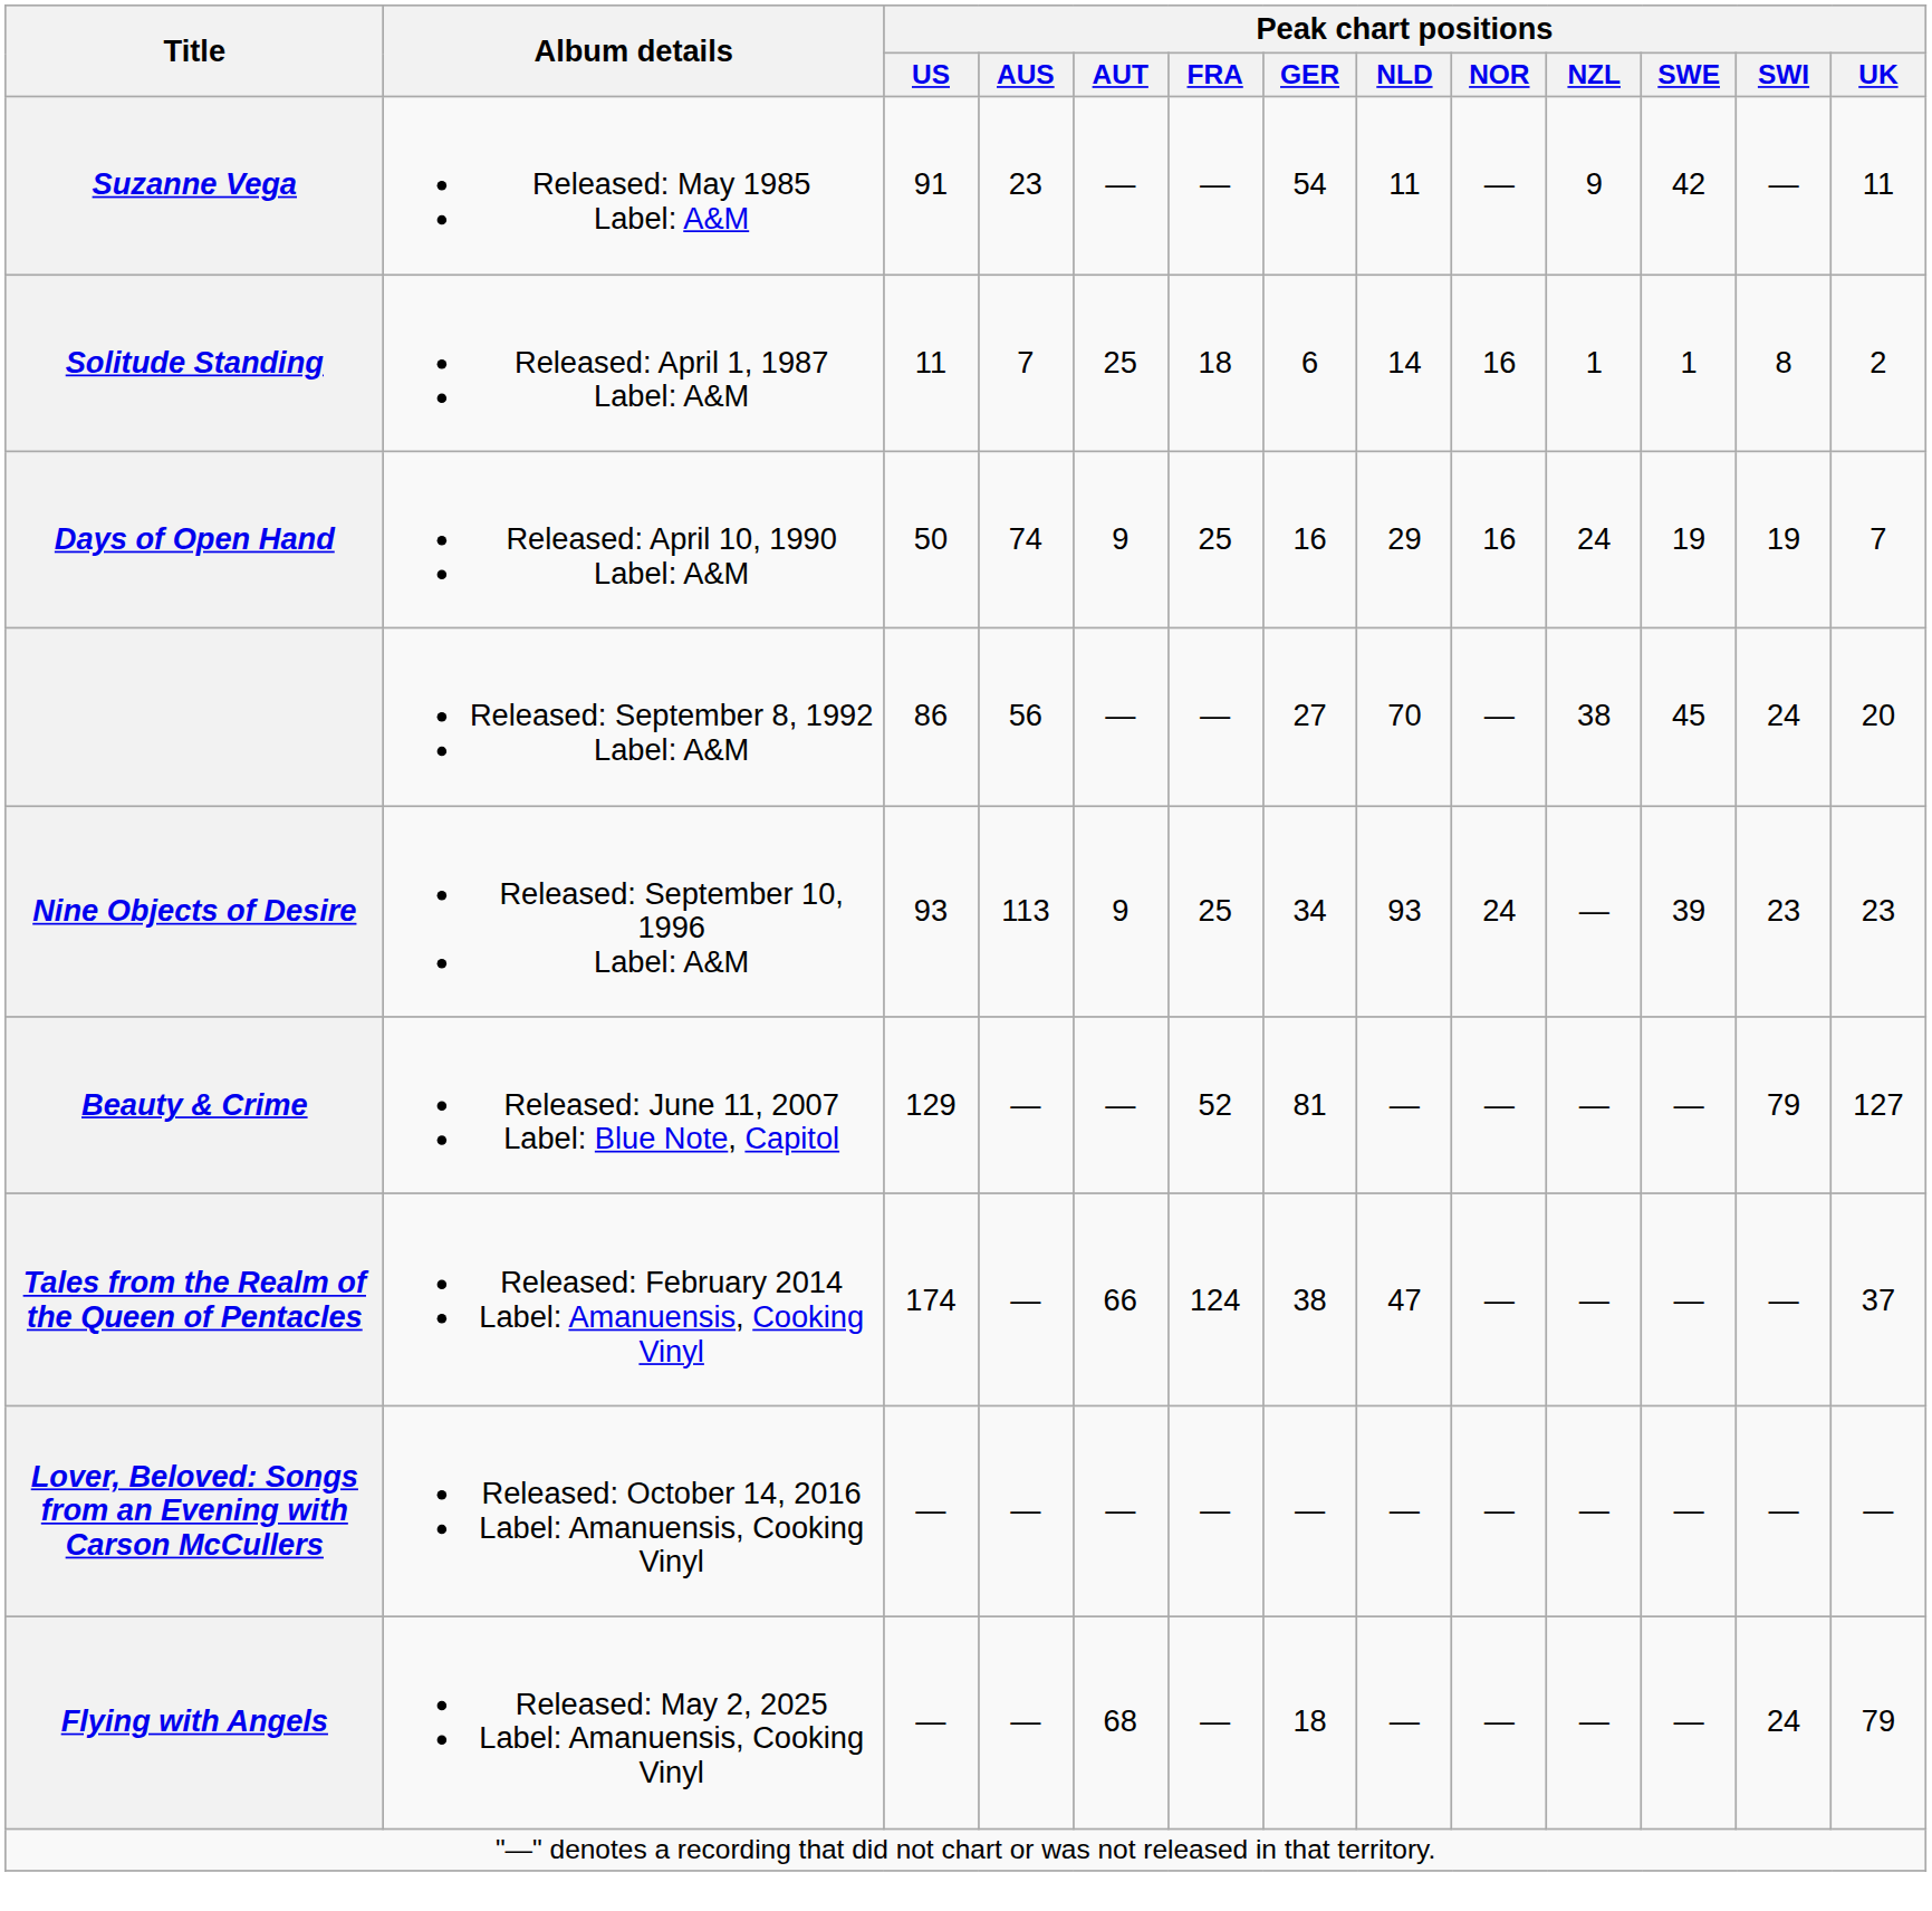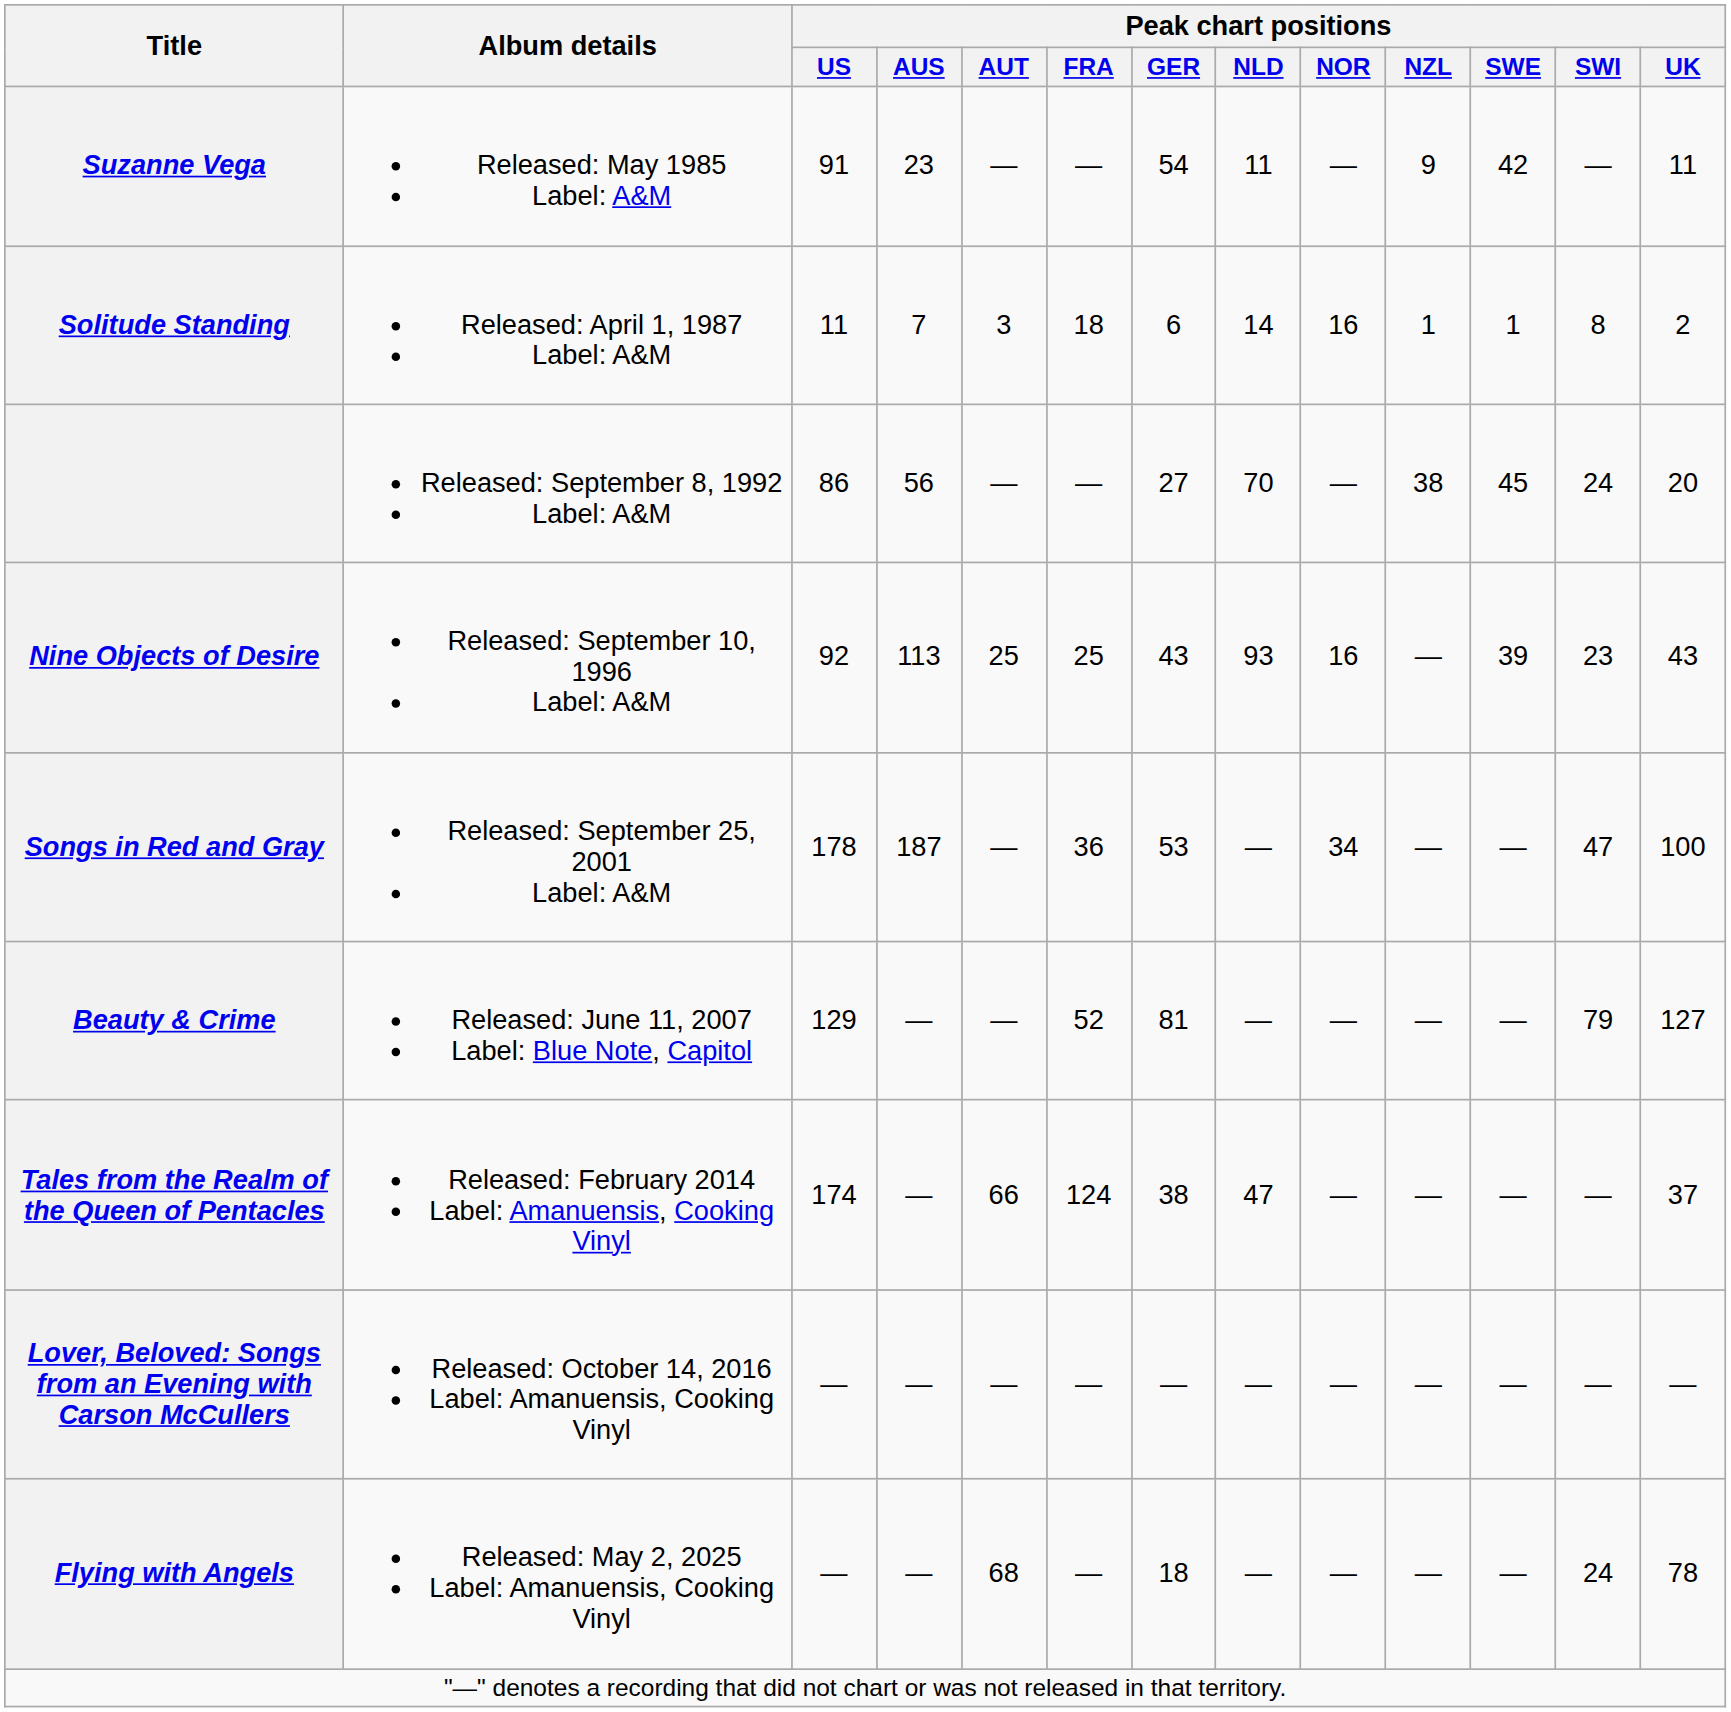 <table class="wikitable plainrowheaders" style="text-align:center;" border="1">
 <tr>
 <th scope="col" rowspan="2" style="width:12em;">Title</th>
 <th scope="col" rowspan="2" style="width:16em;">Album details</th>
 <th scope="col" colspan="11">Peak chart positions</th>
 </tr>
 <tr>
 <th scope="col" style="width:3em;font-size:90%;"><a href='#'>US</a><br></th>
 <th scope="col" style="width:3em;font-size:90%;"><a href='#'>AUS</a><br></th>
 <th scope="col" style="width:3em;font-size:90%;"><a href='#'>AUT</a><br></th>
 <th scope="col" style="width:3em;font-size:90%;"><a href='#'>FRA</a><br></th>
 <th scope="col" style="width:3em;font-size:90%;"><a href='#'>GER</a><br></th>
 <th scope="col" style="width:3em;font-size:90%;"><a href='#'>NLD</a><br></th>
 <th scope="col" style="width:3em;font-size:90%;"><a href='#'>NOR</a><br></th>
 <th scope="col" style="width:3em;font-size:90%;"><a href='#'>NZL</a><br></th>
 <th scope="col" style="width:3em;font-size:90%;"><a href='#'>SWE</a><br></th>
 <th scope="col" style="width:3em;font-size:90%;"><a href='#'>SWI</a><br></th>
 <th scope="col" style="width:3em;font-size:90%;"><a href='#'>UK</a><br></th>
 </tr>
 <tr>
 <th scope="row"><em><a href='#'>Suzanne Vega</a></em></th>
 <td><br><ul><li>Released: May 1985</li><li>Label: <a href='#'>A&M</a></li></ul></td>
 <td>91</td>
 <td>23</td>
 <td>—</td>
 <td>—</td>
 <td>54</td>
 <td>11</td>
 <td>—</td>
 <td>9</td>
 <td>42</td>
 <td>—</td>
 <td>11</td>
 </tr>
 <tr>
 <th scope="row"><em><a href='#'>Solitude Standing</a></em></th>
 <td><br><ul><li>Released: April 1, 1987</li><li>Label: A&M</li></ul></td>
 <td>11</td>
 <td>7</td>
-<td>25</td>
+<td>3</td>
 <td>18</td>
 <td>6</td>
 <td>14</td>
 <td>16</td>
 <td>1</td>
 <td>1</td>
 <td>8</td>
 <td>2</td>
-</tr>
-<tr>
-<th scope="row"><em><a href='#'>Days of Open Hand</a></em></th>
-<td><br><ul><li>Released: April 10, 1990</li><li>Label: A&M</li></ul></td>
-<td>50</td>
-<td>74</td>
-<td>9</td>
-<td>25</td>
-<td>16</td>
-<td>29</td>
-<td>16</td>
-<td>24</td>
-<td>19</td>
-<td>19</td>
-<td>7</td>
 </tr>
 <tr>
 <th scope="row"></th>
 <td><br><ul><li>Released: September 8, 1992</li><li>Label: A&M</li></ul></td>
 <td>86</td>
 <td>56</td>
 <td>—</td>
 <td>—</td>
 <td>27</td>
 <td>70</td>
 <td>—</td>
 <td>38</td>
 <td>45</td>
 <td>24</td>
 <td>20</td>
 </tr>
 <tr>
 <th scope="row"><em><a href='#'>Nine Objects of Desire</a></em></th>
 <td><br><ul><li>Released: September 10, 1996</li><li>Label: A&M</li></ul></td>
+<td>92</td>
+<td>113</td>
+<td>25</td>
+<td>25</td>
+<td>43</td>
 <td>93</td>
-<td>113</td>
-<td>9</td>
-<td>25</td>
-<td>34</td>
-<td>93</td>
-<td>24</td>
+<td>16</td>
 <td>—</td>
 <td>39</td>
 <td>23</td>
-<td>23</td>
+<td>43</td>
+</tr>
+<tr>
+<th scope="row"><em><a href='#'>Songs in Red and Gray</a></em></th>
+<td><br><ul><li>Released: September 25, 2001</li><li>Label: A&M</li></ul></td>
+<td>178</td>
+<td>187</td>
+<td>—</td>
+<td>36</td>
+<td>53</td>
+<td>—</td>
+<td>34</td>
+<td>—</td>
+<td>—</td>
+<td>47</td>
+<td>100</td>
 </tr>
 <tr>
 <th scope="row"><em><a href='#'>Beauty & Crime</a></em></th>
 <td><br><ul><li>Released: June 11, 2007</li><li>Label: <a href='#'>Blue Note</a>, <a href='#'>Capitol</a></li></ul></td>
 <td>129</td>
 <td>—</td>
 <td>—</td>
 <td>52</td>
 <td>81</td>
 <td>—</td>
 <td>—</td>
 <td>—</td>
 <td>—</td>
 <td>79</td>
 <td>127</td>
 </tr>
 <tr>
 <th scope="row"><em><a href='#'>Tales from the Realm of the Queen of Pentacles</a></em></th>
 <td><br><ul><li>Released: February 2014</li><li>Label: <a href='#'>Amanuensis</a>, <a href='#'>Cooking Vinyl</a></li></ul></td>
 <td>174</td>
 <td>—</td>
 <td>66</td>
 <td>124</td>
 <td>38</td>
 <td>47</td>
 <td>—</td>
 <td>—</td>
 <td>—</td>
 <td>—</td>
 <td>37</td>
 </tr>
 <tr>
 <th scope="row"><em><a href='#'>Lover, Beloved: Songs from an Evening with Carson McCullers</a></em></th>
 <td><br><ul><li>Released: October 14, 2016</li><li>Label: Amanuensis, Cooking Vinyl</li></ul></td>
 <td>—</td>
 <td>—</td>
 <td>—</td>
 <td>—</td>
 <td>—</td>
 <td>—</td>
 <td>—</td>
 <td>—</td>
 <td>—</td>
 <td>—</td>
 <td>—</td>
 </tr>
 <tr>
 <th scope="row"><em><a href='#'>Flying with Angels</a></em></th>
 <td><br><ul><li>Released: May 2, 2025</li><li>Label: Amanuensis, Cooking Vinyl</li></ul></td>
 <td>—</td>
 <td>—</td>
 <td>68</td>
 <td>—</td>
 <td>18</td>
 <td>—</td>
 <td>—</td>
 <td>—</td>
 <td>—</td>
 <td>24</td>
-<td>79</td>
+<td>78</td>
 </tr>
 <tr>
 <td colspan="13" style="font-size:90%">"—" denotes a recording that did not chart or was not released in that territory.</td>
 </tr>
 </table>
